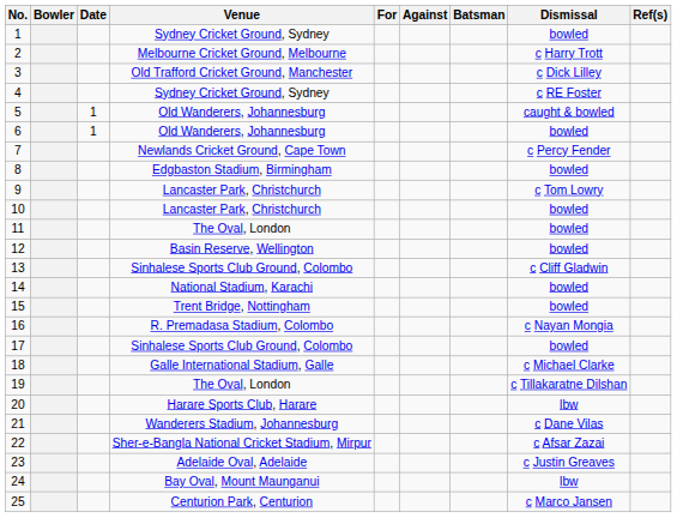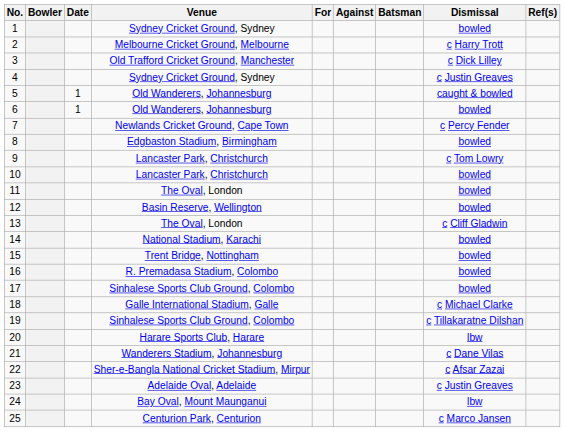 <table class="wikitable sortable plainrowheaders" style="text-align:center" style="font-size: 95%">
 <tr align=center>
 <th scope="col">No.</th>
 <th scope="col">Bowler</th>
 <th scope="col">Date</th>
 <th scope="col">Venue</th>
 <th scope="col">For</th>
 <th scope="col">Against</th>
 <th scope="col">Batsman</th>
 <th scope="col">Dismissal</th>
 <th scope="col" class="unsortable">Ref(s)</th>
 </tr>
 <tr>
 <td>1</td>
 <th scope="row"></th>
 <td></td>
 <td><a href='#'>Sydney Cricket Ground</a>, Sydney</td>
 <td></td>
 <td></td>
 <td></td>
 <td><a href='#'>bowled</a></td>
 <td></td>
 </tr>
 <tr>
 <td>2</td>
 <th scope="row"></th>
 <td></td>
 <td><a href='#'>Melbourne Cricket Ground</a>, <a href='#'>Melbourne</a></td>
 <td></td>
 <td></td>
 <td></td>
 <td><a href='#'>c</a> <a href='#'>Harry Trott</a></td>
 <td></td>
 </tr>
 <tr>
 <td>3</td>
 <th scope="row"></th>
 <td></td>
 <td><a href='#'>Old Trafford Cricket Ground</a>, <a href='#'>Manchester</a></td>
 <td></td>
 <td></td>
 <td></td>
 <td><a href='#'>c</a> <a href='#'>Dick Lilley</a></td>
 <td></td>
 </tr>
 <tr>
 <td>4</td>
 <th scope="row"></th>
 <td></td>
 <td><a href='#'>Sydney Cricket Ground</a>, Sydney</td>
 <td></td>
 <td></td>
 <td></td>
-<td><a href='#'>c</a> <a href='#'>RE Foster</a></td>
+<td><a href='#'>c</a> <a href='#'>Justin Greaves</a></td>
 <td></td>
 </tr>
 <tr>
 <td>5</td>
 <th scope="row"></th>
 <td><span>1</span></td>
 <td><a href='#'>Old Wanderers</a>, <a href='#'>Johannesburg</a></td>
 <td></td>
 <td></td>
 <td></td>
 <td><a href='#'>caught & bowled</a></td>
 <td></td>
 </tr>
 <tr>
 <td>6</td>
 <th scope="row"></th>
 <td><span>1</span></td>
 <td><a href='#'>Old Wanderers</a>, <a href='#'>Johannesburg</a></td>
 <td></td>
 <td></td>
 <td></td>
 <td><a href='#'>bowled</a></td>
 <td></td>
 </tr>
 <tr>
 <td>7</td>
 <th scope="row"></th>
 <td></td>
 <td><a href='#'>Newlands Cricket Ground</a>, <a href='#'>Cape Town</a></td>
 <td></td>
 <td></td>
 <td></td>
 <td><a href='#'>c</a> <a href='#'>Percy Fender</a></td>
 <td></td>
 </tr>
 <tr>
 <td>8</td>
 <th scope="row"></th>
 <td></td>
 <td><a href='#'>Edgbaston Stadium</a>, <a href='#'>Birmingham</a></td>
 <td></td>
 <td></td>
 <td></td>
 <td><a href='#'>bowled</a></td>
 <td></td>
 </tr>
 <tr>
 <td>9</td>
 <th scope="row"></th>
 <td></td>
 <td><a href='#'>Lancaster Park</a>, <a href='#'>Christchurch</a></td>
 <td></td>
 <td></td>
 <td></td>
 <td><a href='#'>c</a> <a href='#'>Tom Lowry</a></td>
 <td></td>
 </tr>
 <tr>
 <td>10</td>
 <th scope="row"></th>
 <td></td>
 <td><a href='#'>Lancaster Park</a>, <a href='#'>Christchurch</a></td>
 <td></td>
 <td></td>
 <td></td>
 <td><a href='#'>bowled</a></td>
 <td></td>
 </tr>
 <tr>
 <td>11</td>
 <th scope="row"></th>
 <td></td>
 <td><a href='#'>The Oval</a>, London</td>
 <td></td>
 <td></td>
 <td></td>
 <td><a href='#'>bowled</a></td>
 <td></td>
 </tr>
 <tr>
 <td>12</td>
 <th scope="row"></th>
 <td></td>
 <td><a href='#'>Basin Reserve</a>, <a href='#'>Wellington</a></td>
 <td></td>
 <td></td>
 <td></td>
 <td><a href='#'>bowled</a></td>
 <td></td>
 </tr>
 <tr>
 <td>13</td>
 <th scope="row"></th>
 <td></td>
-<td><a href='#'>Sinhalese Sports Club Ground</a>, <a href='#'>Colombo</a></td>
+<td><a href='#'>The Oval</a>, London</td>
 <td></td>
 <td></td>
 <td></td>
 <td><a href='#'>c</a> <a href='#'>Cliff Gladwin</a></td>
 <td></td>
 </tr>
 <tr>
 <td>14</td>
 <th scope="row"></th>
 <td></td>
 <td><a href='#'>National Stadium</a>, <a href='#'>Karachi</a></td>
 <td></td>
 <td></td>
 <td></td>
 <td><a href='#'>bowled</a></td>
 <td></td>
 </tr>
 <tr>
 <td>15</td>
 <th scope="row"></th>
 <td></td>
 <td><a href='#'>Trent Bridge</a>, <a href='#'>Nottingham</a></td>
 <td></td>
 <td></td>
 <td></td>
 <td><a href='#'>bowled</a></td>
 <td></td>
 </tr>
 <tr>
 <td>16</td>
 <th scope="row"></th>
 <td></td>
 <td><a href='#'>R. Premadasa Stadium</a>, <a href='#'>Colombo</a></td>
 <td></td>
 <td></td>
 <td></td>
-<td><a href='#'>c</a> <a href='#'>Nayan Mongia</a></td>
+<td><a href='#'>bowled</a></td>
 <td></td>
 </tr>
 <tr>
 <td>17</td>
 <th scope="row"></th>
 <td></td>
 <td><a href='#'>Sinhalese Sports Club Ground</a>, <a href='#'>Colombo</a></td>
 <td></td>
 <td></td>
 <td></td>
 <td><a href='#'>bowled</a></td>
 <td></td>
 </tr>
 <tr>
 <td>18</td>
 <th scope="row"></th>
 <td></td>
 <td><a href='#'>Galle International Stadium</a>, <a href='#'>Galle</a></td>
 <td></td>
 <td></td>
 <td></td>
 <td><a href='#'>c</a> <a href='#'>Michael Clarke</a></td>
 <td></td>
 </tr>
 <tr>
 <td>19</td>
 <th scope="row"></th>
 <td></td>
-<td><a href='#'>The Oval</a>, London</td>
+<td><a href='#'>Sinhalese Sports Club Ground</a>, <a href='#'>Colombo</a></td>
 <td></td>
 <td></td>
 <td></td>
 <td><a href='#'>c</a> <a href='#'>Tillakaratne Dilshan</a></td>
 <td></td>
 </tr>
 <tr>
 <td>20</td>
 <th scope="row"></th>
 <td></td>
 <td><a href='#'>Harare Sports Club</a>, <a href='#'>Harare</a></td>
 <td></td>
 <td></td>
 <td></td>
 <td><a href='#'>lbw</a></td>
 <td></td>
 </tr>
 <tr>
 <td>21</td>
 <th scope="row"></th>
 <td></td>
 <td><a href='#'>Wanderers Stadium</a>, <a href='#'>Johannesburg</a></td>
 <td></td>
 <td></td>
 <td></td>
 <td><a href='#'>c</a> <a href='#'>Dane Vilas</a></td>
 <td></td>
 </tr>
 <tr>
 <td>22</td>
 <th scope="row"></th>
 <td></td>
 <td><a href='#'>Sher-e-Bangla National Cricket Stadium</a>, <a href='#'>Mirpur</a></td>
 <td></td>
 <td></td>
 <td></td>
 <td><a href='#'>c</a> <a href='#'>Afsar Zazai</a></td>
 <td></td>
 </tr>
 <tr>
 <td>23</td>
 <th scope="row"></th>
 <td></td>
 <td><a href='#'>Adelaide Oval</a>, <a href='#'>Adelaide</a></td>
 <td></td>
 <td></td>
 <td></td>
 <td><a href='#'>c</a> <a href='#'>Justin Greaves</a></td>
 <td></td>
 </tr>
 <tr>
 <td>24</td>
 <th scope="row"></th>
 <td></td>
 <td><a href='#'>Bay Oval</a>, <a href='#'>Mount Maunganui</a></td>
 <td></td>
 <td></td>
 <td></td>
 <td><a href='#'>lbw</a></td>
 <td></td>
 </tr>
 <tr>
 <td>25</td>
 <th scope="row"></th>
 <td></td>
 <td><a href='#'>Centurion Park</a>, <a href='#'>Centurion</a></td>
 <td></td>
 <td></td>
 <td></td>
 <td><a href='#'>c</a> <a href='#'>Marco Jansen</a></td>
 <td></td>
 </tr>
 </table>
